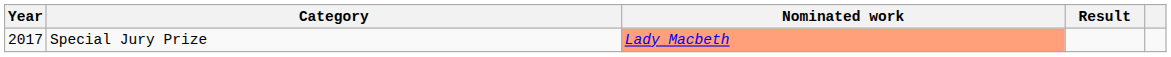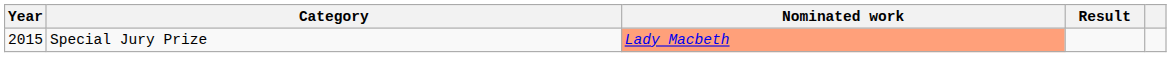 <table class="wikitable sortable">
 <tr>
 <th scope="col" style="width:1em;">Year</th>
 <th scope="col" style="width:39em;">Category</th>
 <th scope="col" style="width:30em;">Nominated work</th>
 <th scope="col" style="width:5em;">Result</th>
 <th scope="col" style="width:1em;"class="unsortable"></th>
 </tr>
 <tr>
-<td>2017</td>
+<td>2015</td>
 <td>Special Jury Prize</td>
 <td style="background: lightsalmon;"><em><a href='#'>Lady Macbeth</a></em></td>
 <td></td>
 <td align="center"></td>
 </tr>
 </table>
